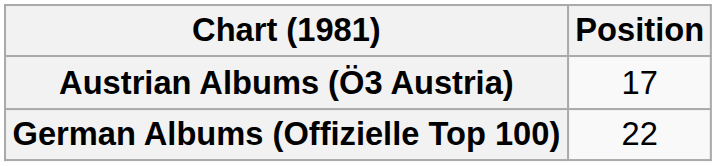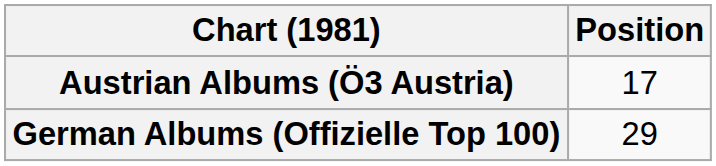 <table class="wikitable sortable plainrowheaders" style="text-align:center">
 <tr>
 <th scope="col">Chart (1981)</th>
 <th scope="col">Position</th>
 </tr>
 <tr>
 <th scope="row">Austrian Albums (Ö3 Austria)</th>
 <td>17</td>
 </tr>
 <tr>
 <th scope="row">German Albums (Offizielle Top 100)</th>
-<td>22</td>
+<td>29</td>
 </tr>
 </table>
